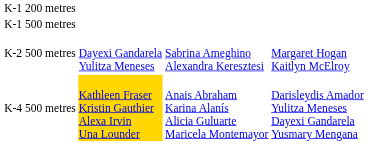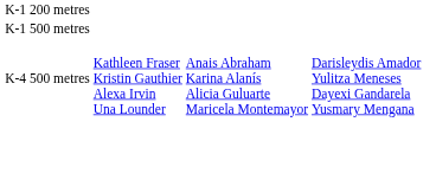 <table>
 <tr>
 <td>K-1 200 metres <br></td>
 <td></td>
 <td></td>
 <td></td>
 </tr>
 <tr>
 <td>K-1 500 metres <br></td>
 <td></td>
 <td></td>
 <td></td>
 </tr>
 <tr>
-<td>K-2 500 metres <br></td>
-<td><br><a href='#'>Dayexi Gandarela</a><br><a href='#'>Yulitza Meneses</a></td>
-<td><br><a href='#'>Sabrina Ameghino</a><br><a href='#'>Alexandra Keresztesi</a></td>
-<td><br><a href='#'>Margaret Hogan</a><br><a href='#'>Kaitlyn McElroy</a></td>
-</tr>
-<tr>
 <td>K-4 500 metres <br></td>
-<td style="background: gold;"><br><a href='#'>Kathleen Fraser</a><br><a href='#'>Kristin Gauthier</a><br> <a href='#'>Alexa Irvin</a><br> <a href='#'>Una Lounder</a></td>
+<td><br><a href='#'>Kathleen Fraser</a><br><a href='#'>Kristin Gauthier</a><br> <a href='#'>Alexa Irvin</a><br> <a href='#'>Una Lounder</a></td>
 <td><br><a href='#'>Anais Abraham</a><br> <a href='#'>Karina Alanís</a><br> <a href='#'>Alicia Guluarte</a><br> <a href='#'>Maricela Montemayor</a></td>
 <td><br><a href='#'>Darisleydis Amador</a><br> <a href='#'>Yulitza Meneses</a><br> <a href='#'>Dayexi Gandarela</a><br> <a href='#'>Yusmary Mengana</a></td>
 </tr>
 </table>
